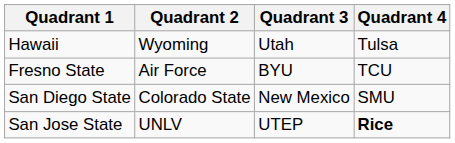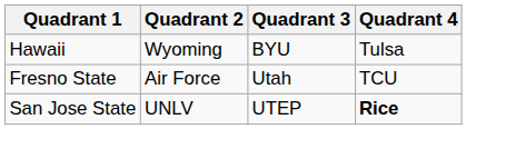 <table class="wikitable">
 <tr>
 <th>Quadrant 1</th>
 <th>Quadrant 2</th>
 <th>Quadrant 3</th>
 <th>Quadrant 4</th>
 </tr>
 <tr>
 <td>Hawaii</td>
 <td>Wyoming</td>
-<td>Utah</td>
+<td>BYU</td>
 <td>Tulsa</td>
 </tr>
 <tr>
 <td>Fresno State</td>
 <td>Air Force</td>
-<td>BYU</td>
+<td>Utah</td>
 <td>TCU</td>
-</tr>
-<tr>
-<td>San Diego State</td>
-<td>Colorado State</td>
-<td>New Mexico</td>
-<td>SMU</td>
 </tr>
 <tr>
 <td>San Jose State</td>
 <td>UNLV</td>
 <td>UTEP</td>
 <td><strong>Rice</strong></td>
 </tr>
 </table>
